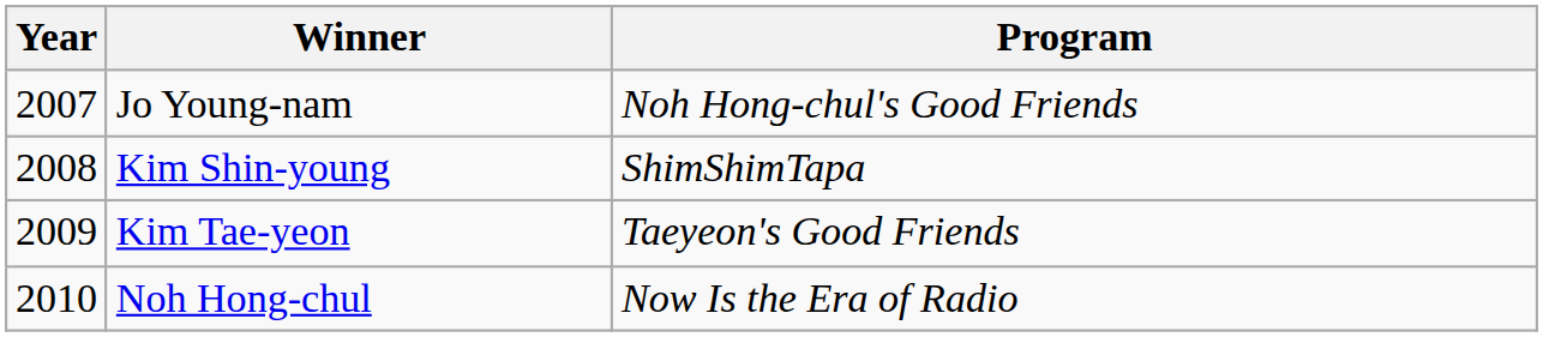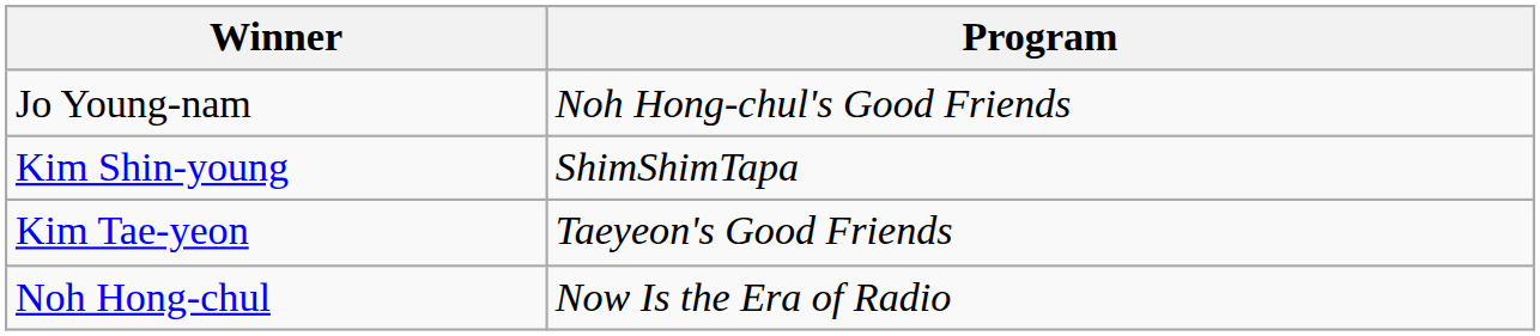 <table class="wikitable" style="width:600px">
 <tr>
-<th width=10>Year</th>
 <th>Winner</th>
 <th>Program</th>
 </tr>
 <tr>
-<td>2007</td>
 <td>Jo Young-nam</td>
 <td><em>Noh Hong-chul's Good Friends</em></td>
 </tr>
 <tr>
-<td>2008</td>
 <td><a href='#'>Kim Shin-young</a></td>
 <td><em>ShimShimTapa</em></td>
 </tr>
 <tr>
-<td>2009</td>
 <td><a href='#'>Kim Tae-yeon</a></td>
 <td><em>Taeyeon's Good Friends</em></td>
 </tr>
 <tr>
-<td>2010</td>
 <td><a href='#'>Noh Hong-chul</a></td>
 <td><em>Now Is the Era of Radio</em></td>
 </tr>
 </table>
